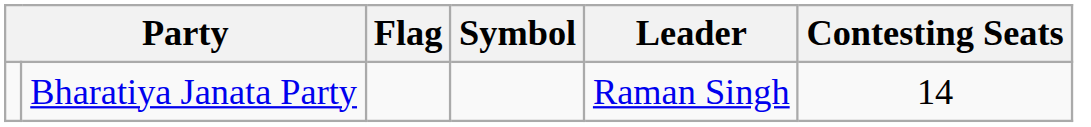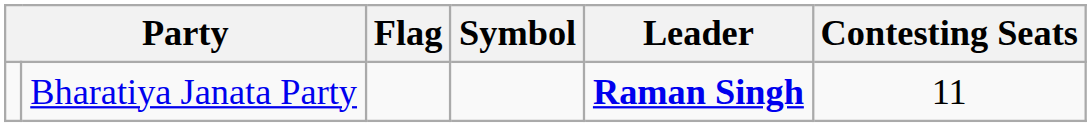 <table class="wikitable" style="text-align:center">
 <tr>
 <th colspan="2">Party</th>
 <th>Flag</th>
 <th>Symbol</th>
 <th>Leader</th>
 <th>Contesting Seats</th>
 </tr>
 <tr>
 <td></td>
 <td><a href='#'>Bharatiya Janata Party</a></td>
 <td></td>
 <td></td>
-<td><a href='#'>Raman Singh</a></td>
-<td>14</td>
+<td><strong><a href='#'>Raman Singh</a></strong></td>
+<td>11</td>
 </tr>
 </table>
